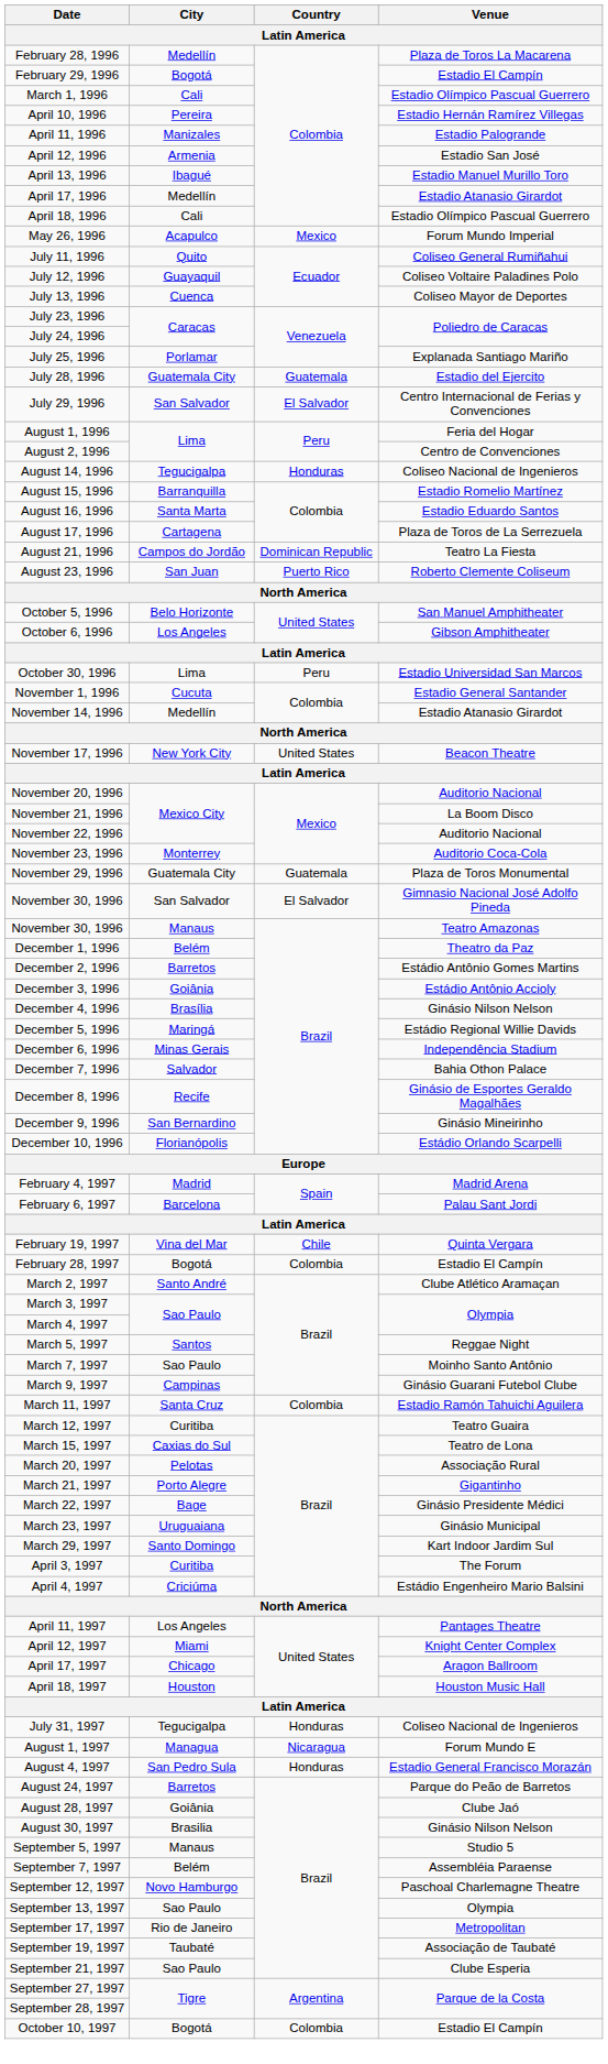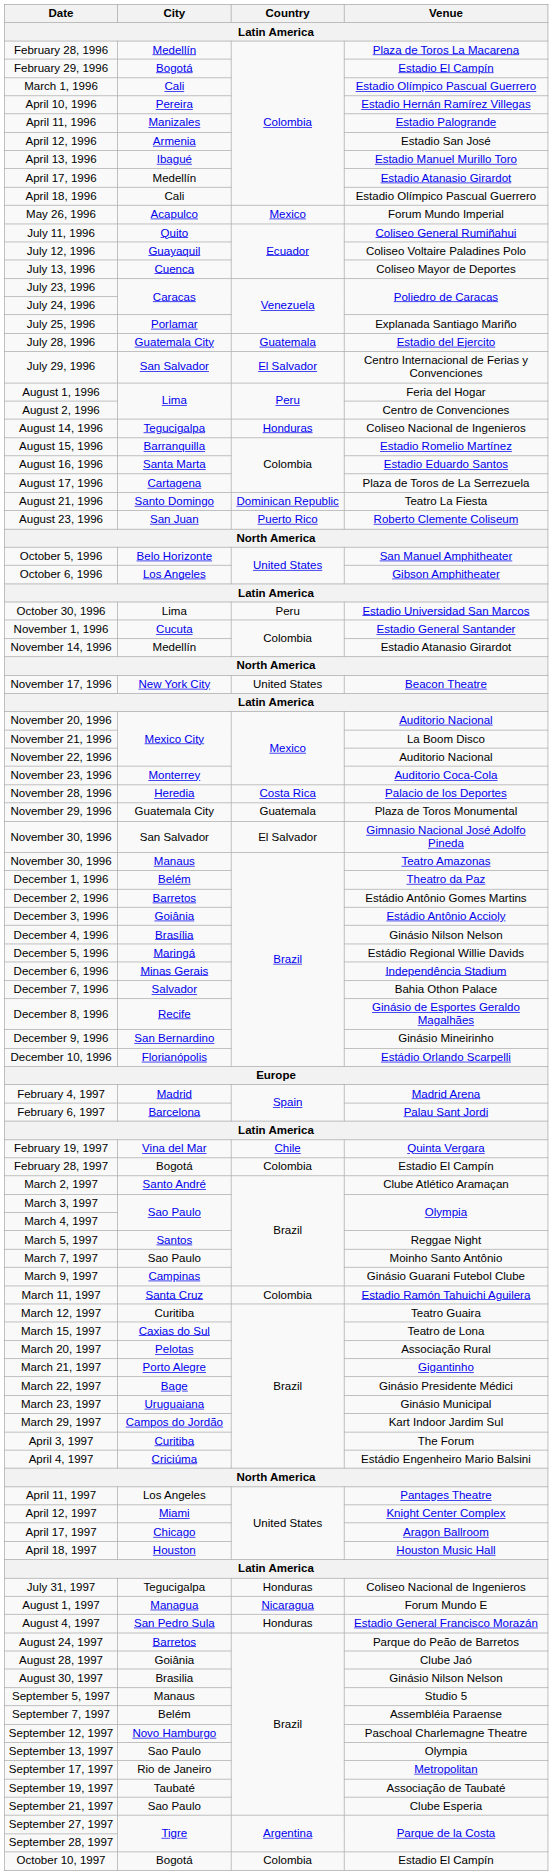 <table class="wikitable"  style="text-align:center;">
 <tr bgcolor="#CCCCCC">
 <th rowspan="1" style="width: 150px;">Date</th>
 <th rowspan="1" style="width: 150px;">City</th>
 <th rowspan="1" style="width: 150px;">Country</th>
 <th rowspan="1" style="width: 275px;">Venue</th>
 </tr>
 <tr bgcolor="#DDDDDD">
 <th colspan="4" style="text-align: center;"><strong>Latin America</strong></th>
 </tr>
 <tr>
 <td style="text-align: center;">February 28, 1996</td>
 <td style="text-align: center;"><a href='#'>Medellín</a></td>
 <td rowspan="9" style="text-align: center;"><a href='#'>Colombia</a></td>
 <td style="text-align: center;"><a href='#'>Plaza de Toros La Macarena</a></td>
 </tr>
 <tr>
 <td style="text-align: center;">February 29, 1996</td>
 <td style="text-align: center;"><a href='#'>Bogotá</a></td>
 <td style="text-align: center;"><a href='#'>Estadio El Campín</a></td>
 </tr>
 <tr>
 <td style="text-align: center;">March 1, 1996</td>
 <td style="text-align: center;"><a href='#'>Cali</a></td>
 <td style="text-align: center;"><a href='#'>Estadio Olímpico Pascual Guerrero</a></td>
 </tr>
 <tr>
 <td style="text-align: center;">April 10, 1996</td>
 <td style="text-align: center;"><a href='#'>Pereira</a></td>
 <td style="text-align: center;"><a href='#'>Estadio Hernán Ramírez Villegas</a></td>
 </tr>
 <tr>
 <td>April 11, 1996</td>
 <td><a href='#'>Manizales</a></td>
 <td><a href='#'>Estadio Palogrande</a></td>
 </tr>
 <tr>
 <td style="text-align: center;">April 12, 1996</td>
 <td style="text-align: center;"><a href='#'>Armenia</a></td>
 <td style="text-align: center;">Estadio San José</td>
 </tr>
 <tr>
 <td style="text-align: center;">April 13, 1996</td>
 <td style="text-align: center;"><a href='#'>Ibagué</a></td>
 <td style="text-align: center;"><a href='#'>Estadio Manuel Murillo Toro</a></td>
 </tr>
 <tr>
 <td style="text-align: center;">April 17, 1996</td>
 <td style="text-align: center;">Medellín</td>
 <td style="text-align: center;"><a href='#'>Estadio Atanasio Girardot</a></td>
 </tr>
 <tr>
 <td style="text-align: center;">April 18, 1996</td>
 <td style="text-align: center;">Cali</td>
 <td style="text-align: center;">Estadio Olímpico Pascual Guerrero</td>
 </tr>
 <tr>
 <td>May 26, 1996</td>
 <td><a href='#'>Acapulco</a></td>
 <td><a href='#'>Mexico</a></td>
 <td>Forum Mundo Imperial</td>
 </tr>
 <tr>
 <td style="text-align: center;">July 11, 1996</td>
 <td style="text-align: center;"><a href='#'>Quito</a></td>
 <td rowspan="3" style="text-align: center;"><a href='#'>Ecuador</a></td>
 <td style="text-align: center;"><a href='#'>Coliseo General Rumiñahui</a></td>
 </tr>
 <tr>
 <td style="text-align: center;">July 12, 1996</td>
 <td style="text-align: center;"><a href='#'>Guayaquil</a></td>
 <td style="text-align: center;">Coliseo Voltaire Paladines Polo</td>
 </tr>
 <tr>
 <td style="text-align: center;">July 13, 1996</td>
 <td style="text-align: center;"><a href='#'>Cuenca</a></td>
 <td style="text-align: center;">Coliseo Mayor de Deportes</td>
 </tr>
 <tr>
 <td style="text-align: center;">July 23, 1996</td>
 <td rowspan="2" style="text-align: center;"><a href='#'>Caracas</a></td>
 <td rowspan="3" style="text-align: center;"><a href='#'>Venezuela</a></td>
 <td rowspan="2" style="text-align: center;"><a href='#'>Poliedro de Caracas</a></td>
 </tr>
 <tr>
 <td>July 24, 1996</td>
 </tr>
 <tr>
 <td style="text-align: center;">July 25, 1996</td>
 <td style="text-align: center;"><a href='#'>Porlamar</a></td>
 <td style="text-align: center;">Explanada Santiago Mariño</td>
 </tr>
 <tr>
 <td>July 28, 1996</td>
 <td><a href='#'>Guatemala City</a></td>
 <td><a href='#'>Guatemala</a></td>
 <td><a href='#'>Estadio del Ejercito</a></td>
 </tr>
 <tr>
 <td style="text-align: center;">July 29, 1996</td>
 <td style="text-align: center;"><a href='#'>San Salvador</a></td>
 <td style="text-align: center;"><a href='#'>El Salvador</a></td>
 <td style="text-align: center;">Centro Internacional de Ferias y Convenciones</td>
 </tr>
 <tr>
 <td style="text-align: center;">August 1, 1996</td>
 <td rowspan="2" style="text-align: center;"><a href='#'>Lima</a></td>
 <td rowspan="2" style="text-align: center;"><a href='#'>Peru</a></td>
 <td style="text-align: center;">Feria del Hogar</td>
 </tr>
 <tr>
 <td style="text-align: center;">August 2, 1996</td>
 <td style="text-align: center;">Centro de Convenciones</td>
 </tr>
 <tr>
 <td style="text-align: center;">August 14, 1996</td>
 <td style="text-align: center;"><a href='#'>Tegucigalpa</a></td>
 <td style="text-align: center;"><a href='#'>Honduras</a></td>
 <td style="text-align: center;">Coliseo Nacional de Ingenieros</td>
 </tr>
 <tr>
 <td style="text-align: center;">August 15, 1996</td>
 <td style="text-align: center;"><a href='#'>Barranquilla</a></td>
 <td rowspan="3" style="text-align: center;">Colombia</td>
 <td style="text-align: center;"><a href='#'>Estadio Romelio Martínez</a></td>
 </tr>
 <tr>
 <td style="text-align: center;">August 16, 1996</td>
 <td style="text-align: center;"><a href='#'>Santa Marta</a></td>
 <td style="text-align: center;"><a href='#'>Estadio Eduardo Santos</a></td>
 </tr>
 <tr>
 <td style="text-align: center;">August 17, 1996</td>
 <td style="text-align: center;"><a href='#'>Cartagena</a></td>
 <td style="text-align: center;">Plaza de Toros de La Serrezuela</td>
 </tr>
 <tr>
 <td style="text-align: center;">August 21, 1996</td>
-<td><a href='#'>Campos do Jordão</a></td>
+<td style="text-align: center;"><a href='#'>Santo Domingo</a></td>
 <td style="text-align: center;"><a href='#'>Dominican Republic</a></td>
 <td style="text-align: center;">Teatro La Fiesta</td>
 </tr>
 <tr>
 <td style="text-align: center;">August 23, 1996</td>
 <td style="text-align: center;"><a href='#'>San Juan</a></td>
 <td style="text-align: center;"><a href='#'>Puerto Rico</a></td>
 <td style="text-align: center;"><a href='#'>Roberto Clemente Coliseum</a></td>
 </tr>
 <tr bgcolor="#DDDDDD">
 <th colspan="4" style="text-align: center;"><strong>North America</strong></th>
 </tr>
 <tr>
 <td style="text-align: center;">October 5, 1996</td>
 <td style="text-align: center;"><a href='#'>Belo Horizonte</a></td>
 <td rowspan="2" style="text-align: center;"><a href='#'>United States</a></td>
 <td style="text-align: center;"><a href='#'>San Manuel Amphitheater</a></td>
 </tr>
 <tr>
 <td style="text-align: center;">October 6, 1996</td>
 <td style="text-align: center;"><a href='#'>Los Angeles</a></td>
 <td style="text-align: center;"><a href='#'>Gibson Amphitheater</a></td>
 </tr>
 <tr bgcolor="#DDDDDD">
 <th colspan="4" style="text-align: center;"><strong>Latin America</strong></th>
 </tr>
 <tr>
 <td style="text-align: center;">October 30, 1996</td>
 <td style="text-align: center;">Lima</td>
 <td style="text-align: center;">Peru</td>
 <td style="text-align: center;"><a href='#'>Estadio Universidad San Marcos</a></td>
 </tr>
 <tr>
 <td>November 1, 1996</td>
 <td><a href='#'>Cucuta</a></td>
 <td rowspan="2">Colombia</td>
 <td><a href='#'>Estadio General Santander</a></td>
 </tr>
 <tr>
 <td style="text-align: center;">November 14, 1996</td>
 <td style="text-align: center;">Medellín</td>
 <td style="text-align: center;">Estadio Atanasio Girardot</td>
 </tr>
 <tr bgcolor="#DDDDDD">
 <th colspan="4" style="text-align: center;"><strong>North America</strong></th>
 </tr>
 <tr>
 <td style="text-align: center;">November 17, 1996</td>
 <td style="text-align: center;"><a href='#'>New York City</a></td>
 <td style="text-align: center;">United States</td>
 <td style="text-align: center;"><a href='#'>Beacon Theatre</a></td>
 </tr>
 <tr>
 <th colspan="4"><strong>Latin America</strong></th>
 </tr>
 <tr>
 <td>November 20, 1996</td>
 <td rowspan="3"><a href='#'>Mexico City</a></td>
 <td rowspan="4"><a href='#'>Mexico</a></td>
 <td><a href='#'>Auditorio Nacional</a></td>
 </tr>
 <tr>
 <td style="text-align: center;">November 21, 1996</td>
 <td style="text-align: center;">La Boom Disco</td>
 </tr>
 <tr>
 <td style="text-align: center;">November 22, 1996</td>
 <td style="text-align: center;">Auditorio Nacional</td>
 </tr>
 <tr>
 <td style="text-align: center;">November 23, 1996</td>
 <td style="text-align: center;"><a href='#'>Monterrey</a></td>
 <td style="text-align: center;"><a href='#'>Auditorio Coca-Cola</a></td>
+</tr>
+<tr>
+<td style="text-align: center;">November 28, 1996</td>
+<td style="text-align: center;"><a href='#'>Heredia</a></td>
+<td style="text-align: center;"><a href='#'>Costa Rica</a></td>
+<td style="text-align: center;"><a href='#'>Palacio de los Deportes</a></td>
 </tr>
 <tr>
 <td style="text-align: center;">November 29, 1996</td>
 <td style="text-align: center;">Guatemala City</td>
 <td style="text-align: center;">Guatemala</td>
 <td style="text-align: center;">Plaza de Toros Monumental</td>
 </tr>
 <tr>
 <td style="text-align: center;">November 30, 1996</td>
 <td style="text-align: center;">San Salvador</td>
 <td style="text-align: center;">El Salvador</td>
 <td style="text-align: center;"><a href='#'>Gimnasio Nacional José Adolfo Pineda</a></td>
 </tr>
 <tr>
 <td style="text-align: center;">November 30, 1996</td>
 <td style="text-align: center;"><a href='#'>Manaus</a></td>
 <td rowspan="11" style="text-align: center;"><a href='#'>Brazil</a></td>
 <td style="text-align: center;"><a href='#'>Teatro Amazonas</a></td>
 </tr>
 <tr>
 <td style="text-align: center;">December 1, 1996</td>
 <td style="text-align: center;"><a href='#'>Belém</a></td>
 <td style="text-align: center;"><a href='#'>Theatro da Paz</a></td>
 </tr>
 <tr>
 <td style="text-align: center;">December 2, 1996</td>
 <td style="text-align: center;"><a href='#'>Barretos</a></td>
 <td style="text-align: center;">Estádio Antônio Gomes Martins</td>
 </tr>
 <tr>
 <td style="text-align: center;">December 3, 1996</td>
 <td style="text-align: center;"><a href='#'>Goiânia</a></td>
 <td style="text-align: center;"><a href='#'>Estádio Antônio Accioly</a></td>
 </tr>
 <tr>
 <td style="text-align: center;">December 4, 1996</td>
 <td style="text-align: center;"><a href='#'>Brasília</a></td>
 <td style="text-align: center;">Ginásio Nilson Nelson</td>
 </tr>
 <tr>
 <td style="text-align: center;">December 5, 1996</td>
 <td style="text-align: center;"><a href='#'>Maringá</a></td>
 <td style="text-align: center;">Estádio Regional Willie Davids</td>
 </tr>
 <tr>
 <td style="text-align: center;">December 6, 1996</td>
 <td style="text-align: center;"><a href='#'>Minas Gerais</a></td>
 <td style="text-align: center;"><a href='#'>Independência Stadium</a></td>
 </tr>
 <tr>
 <td style="text-align: center;">December 7, 1996</td>
 <td style="text-align: center;"><a href='#'>Salvador</a></td>
 <td style="text-align: center;">Bahia Othon Palace</td>
 </tr>
 <tr>
 <td style="text-align: center;">December 8, 1996</td>
 <td style="text-align: center;"><a href='#'>Recife</a></td>
 <td style="text-align: center;"><a href='#'>Ginásio de Esportes Geraldo Magalhães</a></td>
 </tr>
 <tr>
 <td style="text-align: center;">December 9, 1996</td>
 <td style="text-align: center;"><a href='#'>San Bernardino</a></td>
 <td style="text-align: center;">Ginásio Mineirinho</td>
 </tr>
 <tr>
 <td style="text-align: center;">December 10, 1996</td>
 <td style="text-align: center;"><a href='#'>Florianópolis</a></td>
 <td style="text-align: center;"><a href='#'>Estádio Orlando Scarpelli</a></td>
 </tr>
 <tr bgcolor="#DDDDDD">
 <th colspan="4" style="text-align: center;"><strong>Europe</strong></th>
 </tr>
 <tr>
 <td style="text-align: center;">February 4, 1997</td>
 <td style="text-align: center;"><a href='#'>Madrid</a></td>
 <td rowspan="2" style="text-align: center;"><a href='#'>Spain</a></td>
 <td style="text-align: center;"><a href='#'>Madrid Arena</a></td>
 </tr>
 <tr>
 <td style="text-align: center;">February 6, 1997</td>
 <td style="text-align: center;"><a href='#'>Barcelona</a></td>
 <td style="text-align: center;"><a href='#'>Palau Sant Jordi</a></td>
 </tr>
 <tr bgcolor="#DDDDDD">
 <th colspan="4" style="text-align: center;"><strong>Latin America</strong></th>
 </tr>
 <tr>
 <td>February 19, 1997</td>
 <td><a href='#'>Vina del Mar</a></td>
 <td><a href='#'>Chile</a></td>
 <td><a href='#'>Quinta Vergara</a></td>
 </tr>
 <tr>
 <td style="text-align: center;">February 28, 1997</td>
 <td style="text-align: center;">Bogotá</td>
 <td style="text-align: center;">Colombia</td>
 <td style="text-align: center;">Estadio El Campín</td>
 </tr>
 <tr>
 <td>March 2, 1997</td>
 <td><a href='#'>Santo André</a></td>
 <td rowspan="6">Brazil</td>
 <td>Clube Atlético Aramaçan</td>
 </tr>
 <tr>
 <td style="text-align: center;">March 3, 1997</td>
 <td rowspan="2" style="text-align: center;"><a href='#'>Sao Paulo</a></td>
 <td rowspan="2" style="text-align: center;"><a href='#'>Olympia</a></td>
 </tr>
 <tr>
 <td style="text-align: center;">March 4, 1997</td>
 </tr>
 <tr>
 <td>March 5, 1997</td>
 <td><a href='#'>Santos</a></td>
 <td>Reggae Night</td>
 </tr>
 <tr>
 <td>March 7, 1997</td>
 <td>Sao Paulo</td>
 <td>Moinho Santo Antônio</td>
 </tr>
 <tr>
 <td>March 9, 1997</td>
 <td><a href='#'>Campinas</a></td>
 <td>Ginásio Guarani Futebol Clube</td>
 </tr>
 <tr>
 <td>March 11, 1997</td>
 <td><a href='#'>Santa Cruz</a></td>
 <td style="text-align: center;">Colombia</td>
 <td><a href='#'>Estadio Ramón Tahuichi Aguilera</a></td>
 </tr>
 <tr>
 <td>March 12, 1997</td>
 <td>Curitiba</td>
 <td rowspan="9">Brazil</td>
 <td>Teatro Guaira</td>
 </tr>
 <tr>
 <td>March 15, 1997</td>
 <td><a href='#'>Caxias do Sul</a></td>
 <td>Teatro de Lona</td>
 </tr>
 <tr>
 <td>March 20, 1997</td>
 <td><a href='#'>Pelotas</a></td>
 <td>Associação Rural</td>
 </tr>
 <tr>
 <td>March 21, 1997</td>
 <td><a href='#'>Porto Alegre</a></td>
 <td><a href='#'>Gigantinho</a></td>
 </tr>
 <tr>
 <td>March 22, 1997</td>
 <td><a href='#'>Bage</a></td>
 <td>Ginásio Presidente Médici</td>
 </tr>
 <tr>
 <td>March 23, 1997</td>
 <td><a href='#'>Uruguaiana</a></td>
 <td>Ginásio Municipal</td>
 </tr>
 <tr>
 <td>March 29, 1997</td>
-<td style="text-align: center;"><a href='#'>Santo Domingo</a></td>
+<td><a href='#'>Campos do Jordão</a></td>
 <td>Kart Indoor Jardim Sul</td>
 </tr>
 <tr>
 <td>April 3, 1997</td>
 <td><a href='#'>Curitiba</a></td>
 <td>The Forum</td>
 </tr>
 <tr>
 <td>April 4, 1997</td>
 <td><a href='#'>Criciúma</a></td>
 <td>Estádio Engenheiro Mario Balsini</td>
 </tr>
 <tr bgcolor="#DDDDDD">
 <th colspan="4" style="text-align: center;"><strong>North America</strong></th>
 </tr>
 <tr>
 <td style="text-align: center;">April 11, 1997</td>
 <td style="text-align: center;">Los Angeles</td>
 <td rowspan="4" style="text-align: center;">United States</td>
 <td style="text-align: center;"><a href='#'>Pantages Theatre</a></td>
 </tr>
 <tr>
 <td style="text-align: center;">April 12, 1997</td>
 <td style="text-align: center;"><a href='#'>Miami</a></td>
 <td style="text-align: center;"><a href='#'>Knight Center Complex</a></td>
 </tr>
 <tr>
 <td style="text-align: center;">April 17, 1997</td>
 <td style="text-align: center;"><a href='#'>Chicago</a></td>
 <td style="text-align: center;"><a href='#'>Aragon Ballroom</a></td>
 </tr>
 <tr>
 <td style="text-align: center;">April 18, 1997</td>
 <td style="text-align: center;"><a href='#'>Houston</a></td>
 <td style="text-align: center;"><a href='#'>Houston Music Hall</a></td>
 </tr>
 <tr bgcolor="#DDDDDD">
 <th colspan="4" style="text-align: center;"><strong>Latin America</strong></th>
 </tr>
 <tr>
 <td style="text-align: center;">July 31, 1997</td>
 <td style="text-align: center;">Tegucigalpa</td>
 <td style="text-align: center;">Honduras</td>
 <td style="text-align: center;">Coliseo Nacional de Ingenieros</td>
 </tr>
 <tr>
 <td style="text-align: center;">August 1, 1997</td>
 <td style="text-align: center;"><a href='#'>Managua</a></td>
 <td style="text-align: center;"><a href='#'>Nicaragua</a></td>
 <td style="text-align: center;">Forum Mundo E</td>
 </tr>
 <tr>
 <td style="text-align: center;">August 4, 1997</td>
 <td style="text-align: center;"><a href='#'>San Pedro Sula</a></td>
 <td style="text-align: center;">Honduras</td>
 <td style="text-align: center;"><a href='#'>Estadio General Francisco Morazán</a></td>
 </tr>
 <tr>
 <td>August 24, 1997</td>
 <td><a href='#'>Barretos</a></td>
 <td rowspan="10">Brazil</td>
 <td>Parque do Peão de Barretos</td>
 </tr>
 <tr>
 <td>August 28, 1997</td>
 <td>Goiânia</td>
 <td>Clube Jaó</td>
 </tr>
 <tr>
 <td>August 30, 1997</td>
 <td>Brasilia</td>
 <td>Ginásio Nilson Nelson</td>
 </tr>
 <tr>
 <td>September 5, 1997</td>
 <td>Manaus</td>
 <td>Studio 5</td>
 </tr>
 <tr>
 <td>September 7, 1997</td>
 <td>Belém</td>
 <td>Assembléia Paraense</td>
 </tr>
 <tr>
 <td style="text-align: center;">September 12, 1997</td>
 <td style="text-align: center;"><a href='#'>Novo Hamburgo</a></td>
 <td style="text-align: center;">Paschoal Charlemagne Theatre</td>
 </tr>
 <tr>
 <td>September 13, 1997</td>
 <td>Sao Paulo</td>
 <td>Olympia</td>
 </tr>
 <tr>
 <td>September 17, 1997</td>
 <td>Rio de Janeiro</td>
 <td><a href='#'>Metropolitan</a></td>
 </tr>
 <tr>
 <td>September 19, 1997</td>
 <td>Taubaté</td>
 <td>Associação de Taubaté</td>
 </tr>
 <tr>
 <td>September 21, 1997</td>
 <td>Sao Paulo</td>
 <td>Clube Esperia</td>
 </tr>
 <tr>
 <td style="text-align: center;">September 27, 1997</td>
 <td rowspan="2" style="text-align: center;"><a href='#'>Tigre</a></td>
 <td rowspan="2" style="text-align: center;"><a href='#'>Argentina</a></td>
 <td rowspan="2" style="text-align: center;"><a href='#'>Parque de la Costa</a></td>
 </tr>
 <tr>
 <td style="text-align: center;">September 28, 1997</td>
 </tr>
 <tr>
 <td style="text-align: center;">October 10, 1997</td>
 <td style="text-align: center;">Bogotá</td>
 <td style="text-align: center;">Colombia</td>
 <td style="text-align: center;">Estadio El Campín</td>
 </tr>
 </table>
